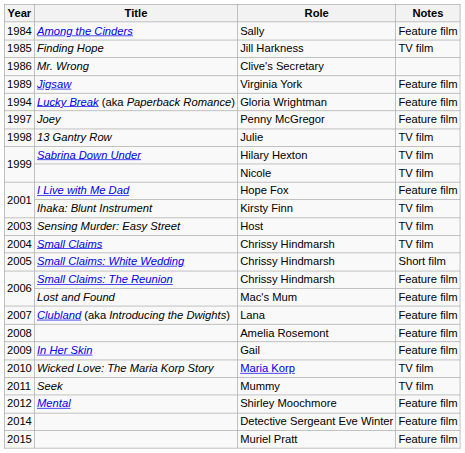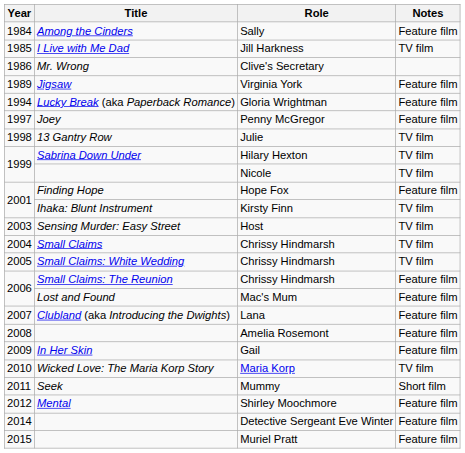 <table class="wikitable sortable">
 <tr>
 <th>Year</th>
 <th>Title</th>
 <th>Role</th>
 <th class="unsortable">Notes</th>
 </tr>
 <tr>
 <td>1984</td>
 <td><em><a href='#'>Among the Cinders</a></em></td>
 <td>Sally</td>
 <td>Feature film</td>
 </tr>
 <tr>
 <td>1985</td>
-<td><em>Finding Hope</em></td>
+<td><em><a href='#'>I Live with Me Dad</a></em></td>
 <td>Jill Harkness</td>
 <td>TV film</td>
 </tr>
 <tr>
 <td>1986</td>
 <td><em>Mr. Wrong</em></td>
 <td>Clive's Secretary</td>
 <td></td>
 </tr>
 <tr>
 <td>1989</td>
 <td><em><a href='#'>Jigsaw</a></em></td>
 <td>Virginia York</td>
 <td>Feature film</td>
 </tr>
 <tr>
 <td>1994</td>
 <td><em><a href='#'>Lucky Break</a></em> (aka <em>Paperback Romance</em>)</td>
 <td>Gloria Wrightman</td>
 <td>Feature film</td>
 </tr>
 <tr>
 <td>1997</td>
 <td><em>Joey</em></td>
 <td>Penny McGregor</td>
 <td>Feature film</td>
 </tr>
 <tr>
 <td>1998</td>
 <td><em>13 Gantry Row</em></td>
 <td>Julie</td>
 <td>TV film</td>
 </tr>
 <tr>
 <td rowspan="2">1999</td>
 <td><em><a href='#'>Sabrina Down Under</a></em></td>
 <td>Hilary Hexton</td>
 <td>TV film</td>
 </tr>
 <tr>
 <td><em></em></td>
 <td>Nicole</td>
 <td>TV film</td>
 </tr>
 <tr>
 <td rowspan="2">2001</td>
-<td><em><a href='#'>I Live with Me Dad</a></em></td>
+<td><em>Finding Hope</em></td>
 <td>Hope Fox</td>
 <td>Feature film</td>
 </tr>
 <tr>
 <td><em>Ihaka: Blunt Instrument</em></td>
 <td>Kirsty Finn</td>
 <td>TV film</td>
 </tr>
 <tr>
 <td>2003</td>
 <td><em>Sensing Murder: Easy Street</em></td>
 <td>Host</td>
 <td>TV film</td>
 </tr>
 <tr>
 <td>2004</td>
 <td><em><a href='#'>Small Claims</a></em></td>
 <td>Chrissy Hindmarsh</td>
 <td>TV film</td>
 </tr>
 <tr>
 <td>2005</td>
 <td><em><a href='#'>Small Claims: White Wedding</a></em></td>
 <td>Chrissy Hindmarsh</td>
-<td>Short film</td>
+<td>TV film</td>
 </tr>
 <tr>
 <td rowspan="2">2006</td>
 <td><em><a href='#'>Small Claims: The Reunion</a></em></td>
 <td>Chrissy Hindmarsh</td>
 <td>Feature film</td>
 </tr>
 <tr>
 <td><em>Lost and Found</em></td>
 <td>Mac's Mum</td>
 <td>Feature film</td>
 </tr>
 <tr>
 <td>2007</td>
 <td><em><a href='#'>Clubland</a></em> (aka <em>Introducing the Dwights</em>)</td>
 <td>Lana</td>
 <td>Feature film</td>
 </tr>
 <tr>
 <td>2008</td>
 <td><em></em></td>
 <td>Amelia Rosemont</td>
 <td>Feature film</td>
 </tr>
 <tr>
 <td>2009</td>
 <td><em><a href='#'>In Her Skin</a></em></td>
 <td>Gail</td>
 <td>Feature film</td>
 </tr>
 <tr>
 <td>2010</td>
 <td><em>Wicked Love: The Maria Korp Story</em></td>
 <td><a href='#'>Maria Korp</a></td>
 <td>TV film</td>
 </tr>
 <tr>
 <td>2011</td>
 <td><em>Seek</em></td>
 <td>Mummy</td>
-<td>TV film</td>
+<td>Short film</td>
 </tr>
 <tr>
 <td>2012</td>
 <td><em><a href='#'>Mental</a></em></td>
 <td>Shirley Moochmore</td>
 <td>Feature film</td>
 </tr>
 <tr>
 <td>2014</td>
 <td><em></em></td>
 <td>Detective Sergeant Eve Winter</td>
 <td>Feature film</td>
 </tr>
 <tr>
 <td>2015</td>
 <td><em></em></td>
 <td>Muriel Pratt</td>
 <td>Feature film</td>
 </tr>
 </table>
